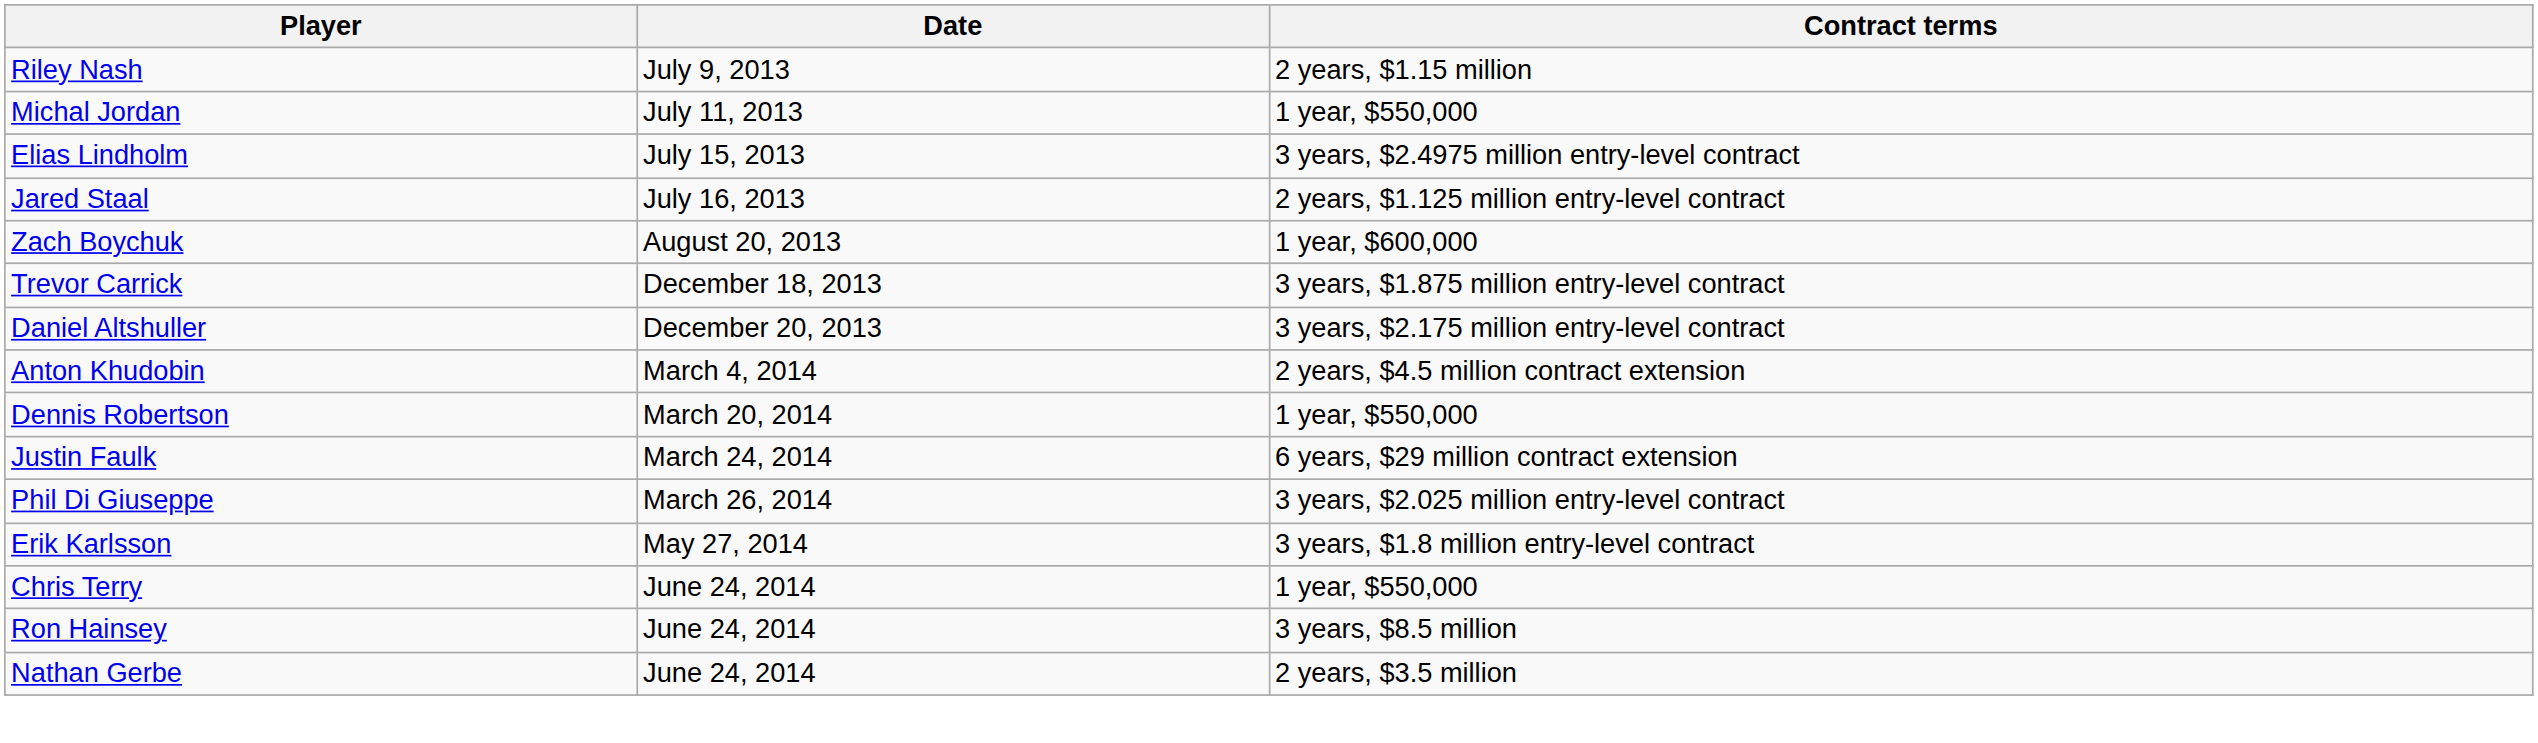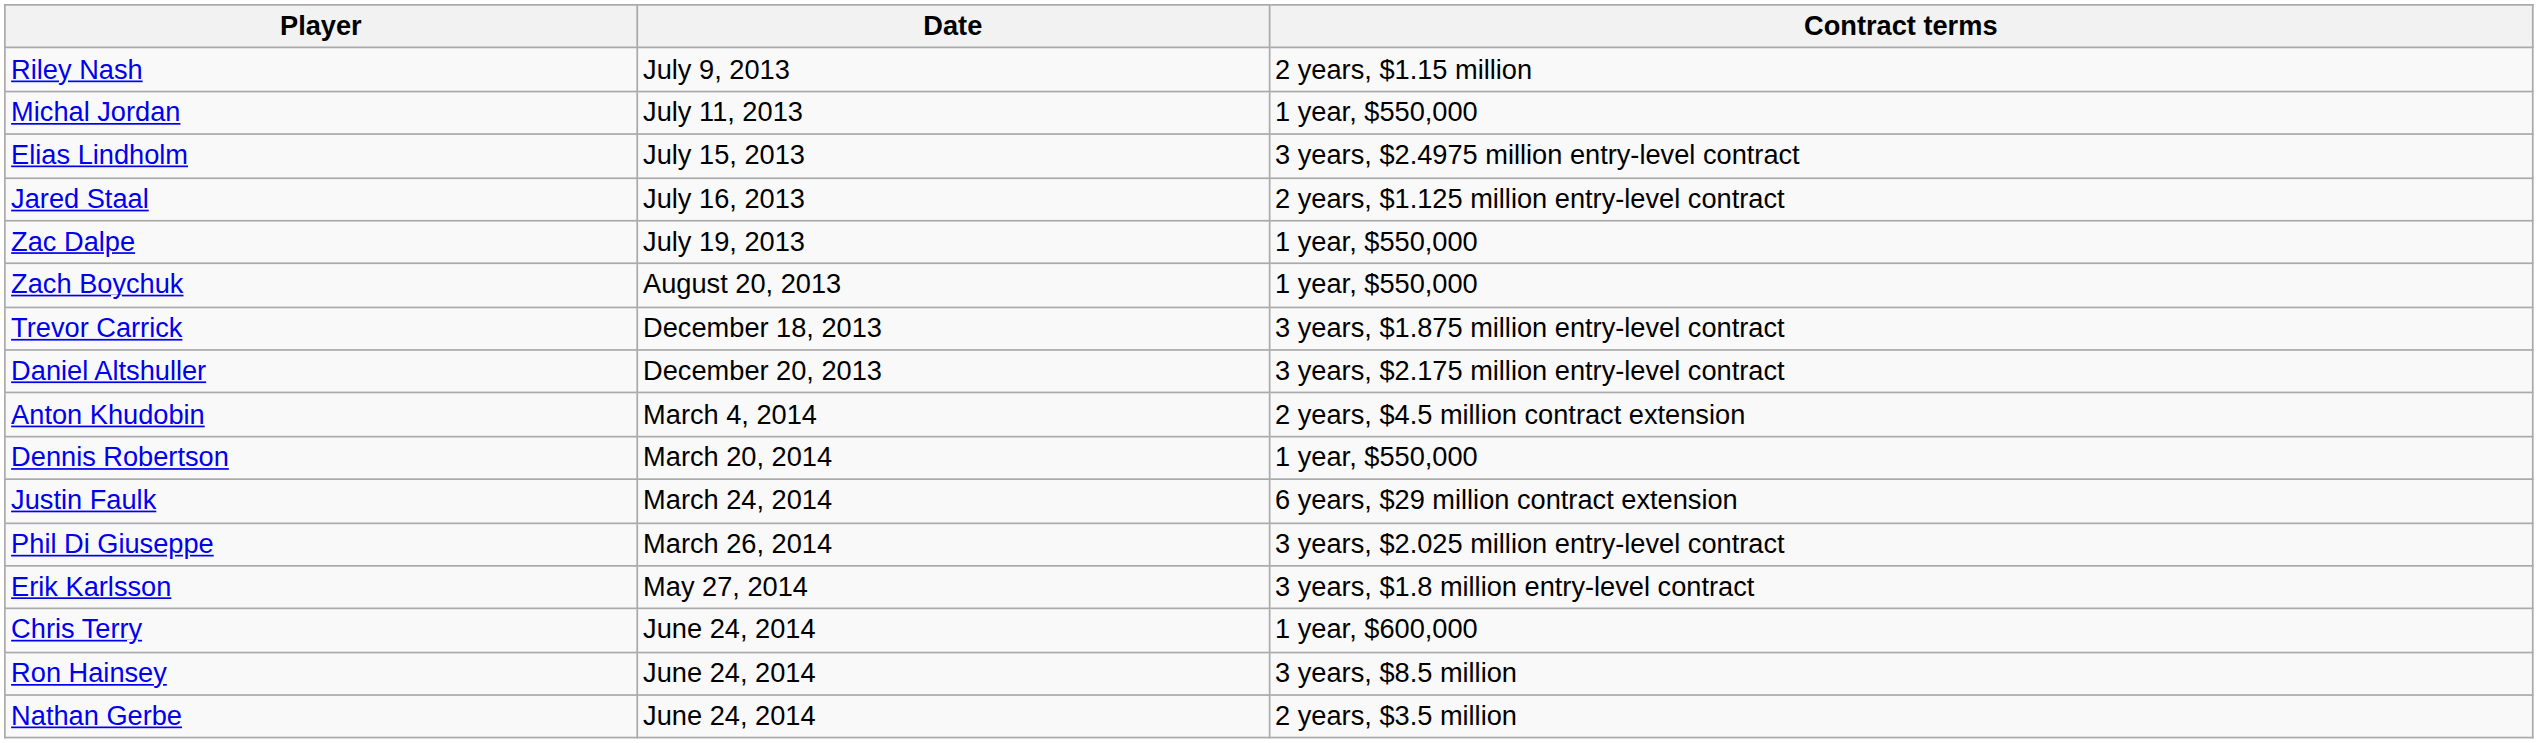 <table class="wikitable" style="width:75%;">
 <tr style="text-align:center; background:#ddd;">
 <th style="width:25%;">Player</th>
 <th style="width:25%;">Date</th>
 <th style="width:50%;">Contract terms</th>
 </tr>
 <tr>
 <td><a href='#'>Riley Nash</a></td>
 <td>July 9, 2013</td>
 <td>2 years, $1.15 million</td>
 </tr>
 <tr>
 <td><a href='#'>Michal Jordan</a></td>
 <td>July 11, 2013</td>
 <td>1 year, $550,000</td>
 </tr>
 <tr>
 <td><a href='#'>Elias Lindholm</a></td>
 <td>July 15, 2013</td>
 <td>3 years, $2.4975 million entry-level contract</td>
 </tr>
 <tr>
 <td><a href='#'>Jared Staal</a></td>
 <td>July 16, 2013</td>
 <td>2 years, $1.125 million entry-level contract</td>
 </tr>
 <tr>
+<td><a href='#'>Zac Dalpe</a></td>
+<td>July 19, 2013</td>
+<td>1 year, $550,000</td>
+</tr>
+<tr>
 <td><a href='#'>Zach Boychuk</a></td>
 <td>August 20, 2013</td>
-<td>1 year, $600,000</td>
+<td>1 year, $550,000</td>
 </tr>
 <tr>
 <td><a href='#'>Trevor Carrick</a></td>
 <td>December 18, 2013</td>
 <td>3 years, $1.875 million entry-level contract</td>
 </tr>
 <tr>
 <td><a href='#'>Daniel Altshuller</a></td>
 <td>December 20, 2013</td>
 <td>3 years, $2.175 million entry-level contract</td>
 </tr>
 <tr>
 <td><a href='#'>Anton Khudobin</a></td>
 <td>March 4, 2014</td>
 <td>2 years, $4.5 million contract extension</td>
 </tr>
 <tr>
 <td><a href='#'>Dennis Robertson</a></td>
 <td>March 20, 2014</td>
 <td>1 year, $550,000</td>
 </tr>
 <tr>
 <td><a href='#'>Justin Faulk</a></td>
 <td>March 24, 2014</td>
 <td>6 years, $29 million contract extension</td>
 </tr>
 <tr>
 <td><a href='#'>Phil Di Giuseppe</a></td>
 <td>March 26, 2014</td>
 <td>3 years, $2.025 million entry-level contract</td>
 </tr>
 <tr>
 <td><a href='#'>Erik Karlsson</a></td>
 <td>May 27, 2014</td>
 <td>3 years, $1.8 million entry-level contract</td>
 </tr>
 <tr>
 <td><a href='#'>Chris Terry</a></td>
 <td>June 24, 2014</td>
-<td>1 year, $550,000</td>
+<td>1 year, $600,000</td>
 </tr>
 <tr>
 <td><a href='#'>Ron Hainsey</a></td>
 <td>June 24, 2014</td>
 <td>3 years, $8.5 million</td>
 </tr>
 <tr>
 <td><a href='#'>Nathan Gerbe</a></td>
 <td>June 24, 2014</td>
 <td>2 years, $3.5 million</td>
 </tr>
 </table>
